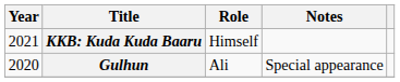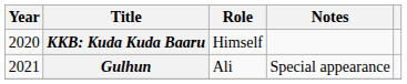 <table class="wikitable sortable plainrowheaders">
 <tr style="background:#ccc; text-align:center;">
 <th scope="col">Year</th>
 <th scope="col">Title</th>
 <th scope="col">Role</th>
 <th scope="col">Notes</th>
 <th scope="col" class="unsortable"></th>
 </tr>
 <tr>
-<td>2021</td>
+<td>2020</td>
 <th scope="row"><em>KKB: Kuda Kuda Baaru</em></th>
 <td>Himself</td>
 <td></td>
 <td style="text-align: center;"></td>
 </tr>
 <tr>
-<td>2020</td>
+<td>2021</td>
 <th scope="row"><em>Gulhun</em></th>
 <td>Ali</td>
 <td>Special appearance</td>
 <td style="text-align: center;"></td>
 </tr>
 <tr>
 </tr>
 </table>
